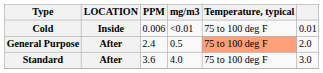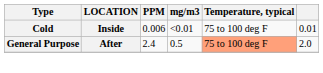 <table class="wikitable">
 <tr>
 <th scope="col">Type</th>
 <th scope="col">LOCATION</th>
 <th scope="col">PPM</th>
 <th scope="col">mg/m3</th>
 <th scope="col">Temperature, typical</th>
 <th scope="col"></th>
 </tr>
 <tr>
 <th scope="row">Cold</th>
 <th>Inside</th>
 <td>0.006</td>
 <td><0.01</td>
 <td>75 to 100 deg F</td>
 <td>0.01</td>
 </tr>
 <tr>
 <th scope="row">General Purpose</th>
 <th>After</th>
 <td>2.4</td>
 <td>0.5</td>
 <td style="background: lightsalmon;">75 to 100 deg F</td>
 <td>2.0</td>
 </tr>
 <tr>
-<th scope="row">Standard</th>
-<th>After</th>
-<td>3.6</td>
-<td>4.0</td>
-<td>75 to 100 deg F</td>
-<td>3.0</td>
-</tr>
-<tr>
 </tr>
 </table>
